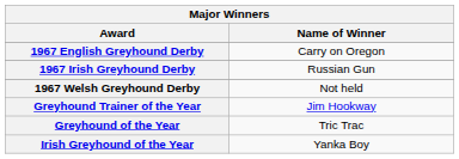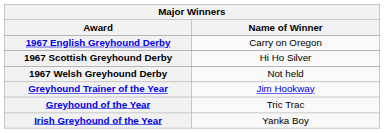 <table class="wikitable">
 <tr>
 <th colspan="2">Major Winners</th>
 </tr>
 <tr>
 <th width=300>Award</th>
 <th width=300>Name of Winner</th>
 </tr>
 <tr>
 </tr>
 <tr align=center>
 <th><a href='#'>1967 English Greyhound Derby</a></th>
 <td>Carry on Oregon</td>
 </tr>
 <tr>
 </tr>
+<tr>
+</tr>
 <tr align=center>
-<th><a href='#'>1967 Irish Greyhound Derby</a></th>
-<td>Russian Gun </td>
-</tr>
-<tr>
+<th>1967 Scottish Greyhound Derby</th>
+<td>Hi Ho Silver </td>
 </tr>
 <tr>
 </tr>
 <tr align=center>
 <th>1967 Welsh Greyhound Derby</th>
 <td>Not held </td>
 </tr>
 <tr align=center>
 <th><a href='#'>Greyhound Trainer of the Year</a></th>
 <td><a href='#'>Jim Hookway</a></td>
 </tr>
 <tr align=center>
 <th><a href='#'>Greyhound of the Year</a></th>
 <td>Tric Trac </td>
 </tr>
 <tr align=center>
 <th><a href='#'>Irish Greyhound of the Year</a></th>
 <td>Yanka Boy</td>
 </tr>
 </table>
